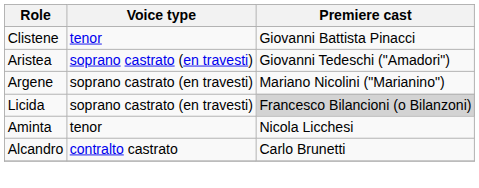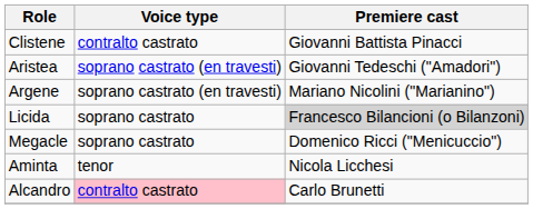 <table class="wikitable">
 <tr>
 <th>Role</th>
 <th>Voice type</th>
 <th>Premiere cast</th>
 </tr>
 <tr>
 <td>Clistene</td>
-<td><a href='#'>tenor</a></td>
+<td><a href='#'>contralto</a> castrato</td>
 <td>Giovanni Battista Pinacci</td>
 </tr>
 <tr>
 <td>Aristea</td>
 <td><a href='#'>soprano</a> <a href='#'>castrato</a> (<a href='#'>en travesti</a>)</td>
 <td>Giovanni Tedeschi ("Amadori")</td>
 </tr>
 <tr>
 <td>Argene</td>
 <td>soprano castrato (en travesti)</td>
 <td>Mariano Nicolini ("Marianino")</td>
 </tr>
 <tr>
 <td>Licida</td>
-<td>soprano castrato (en travesti)</td>
+<td>soprano castrato</td>
 <td style="background: lightgrey;">Francesco Bilancioni (o Bilanzoni)</td>
+</tr>
+<tr>
+<td>Megacle</td>
+<td>soprano castrato</td>
+<td>Domenico Ricci ("Menicuccio")</td>
 </tr>
 <tr>
 <td>Aminta</td>
 <td>tenor</td>
 <td>Nicola Licchesi</td>
 </tr>
 <tr>
 <td>Alcandro</td>
-<td><a href='#'>contralto</a> castrato</td>
+<td style="background: pink;"><a href='#'>contralto</a> castrato</td>
 <td>Carlo Brunetti</td>
 </tr>
 <tr>
 </tr>
 </table>
